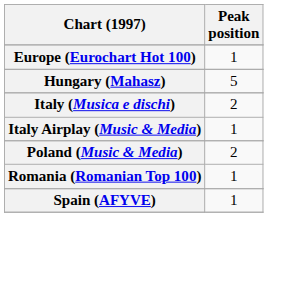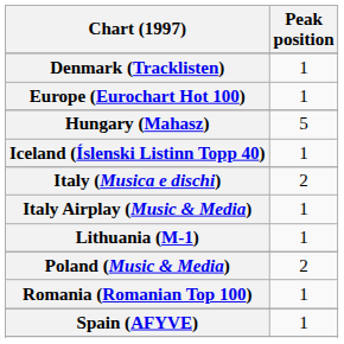 <table class="wikitable sortable plainrowheaders" style="text-align:center">
 <tr>
 <th scope="col">Chart (1997)</th>
 <th scope="col">Peak<br>position</th>
 </tr>
 <tr>
 </tr>
 <tr>
 </tr>
 <tr>
 </tr>
 <tr>
 </tr>
 <tr>
 </tr>
 <tr>
 </tr>
 <tr>
 </tr>
 <tr>
+<th scope="row">Denmark (<a href='#'>Tracklisten</a>)</th>
+<td>1</td>
+</tr>
+<tr>
 <th scope="row">Europe (<a href='#'>Eurochart Hot 100</a>)</th>
 <td>1</td>
 </tr>
 <tr>
 </tr>
 <tr>
 </tr>
 <tr>
 </tr>
 <tr>
 <th scope=row>Hungary (<a href='#'>Mahasz</a>)</th>
 <td>5</td>
 </tr>
 <tr>
+<th scope="row">Iceland (<a href='#'>Íslenski Listinn Topp 40</a>)</th>
+<td>1</td>
+</tr>
+<tr>
 </tr>
 <tr>
 <th scope="row">Italy (<em><a href='#'>Musica e dischi</a></em>)</th>
 <td>2</td>
 </tr>
 <tr>
 <th scope="row">Italy Airplay (<em><a href='#'>Music & Media</a></em>)</th>
+<td>1</td>
+</tr>
+<tr>
+<th scope="row">Lithuania (<a href='#'>M-1</a>)</th>
 <td>1</td>
 </tr>
 <tr>
 </tr>
 <tr>
 </tr>
 <tr>
 </tr>
 <tr>
 </tr>
 <tr>
 <th scope="row">Poland (<em><a href='#'>Music & Media</a></em>)</th>
 <td>2</td>
 </tr>
 <tr>
 <th scope="row">Romania (<a href='#'>Romanian Top 100</a>)</th>
 <td>1</td>
 </tr>
 <tr>
 </tr>
 <tr>
 <th scope="row">Spain (<a href='#'>AFYVE</a>)</th>
 <td>1</td>
 </tr>
 <tr>
 </tr>
 <tr>
 </tr>
 <tr>
 </tr>
 <tr>
 </tr>
 <tr>
 </tr>
 <tr>
 </tr>
 <tr>
 </tr>
 <tr>
 </tr>
 <tr>
 </tr>
 <tr>
 </tr>
 <tr>
 </tr>
 </table>
